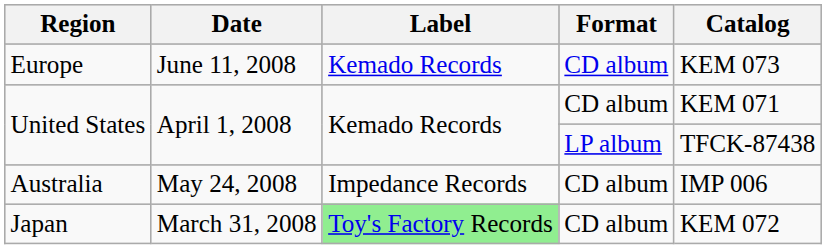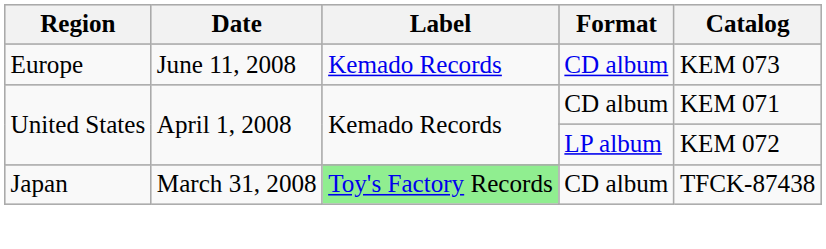 <table class="wikitable">
 <tr>
 <th>Region</th>
 <th>Date</th>
 <th>Label</th>
 <th>Format</th>
 <th>Catalog</th>
 </tr>
 <tr>
 <td>Europe</td>
 <td>June 11, 2008</td>
 <td><a href='#'>Kemado Records</a></td>
 <td><a href='#'>CD album</a></td>
 <td>KEM 073</td>
 </tr>
 <tr>
 <td rowspan="2">United States</td>
 <td rowspan="2">April 1, 2008</td>
 <td rowspan="2">Kemado Records</td>
 <td>CD album</td>
 <td>KEM 071</td>
 </tr>
 <tr>
 <td><a href='#'>LP album</a></td>
-<td>TFCK-87438</td>
-</tr>
-<tr>
-<td>Australia</td>
-<td>May 24, 2008</td>
-<td>Impedance Records</td>
-<td>CD album</td>
-<td>IMP 006</td>
+<td>KEM 072</td>
 </tr>
 <tr>
 <td>Japan</td>
 <td>March 31, 2008</td>
 <td style="background: lightgreen;"><a href='#'>Toy's Factory</a> Records</td>
 <td>CD album</td>
-<td>KEM 072</td>
+<td>TFCK-87438</td>
 </tr>
 </table>
